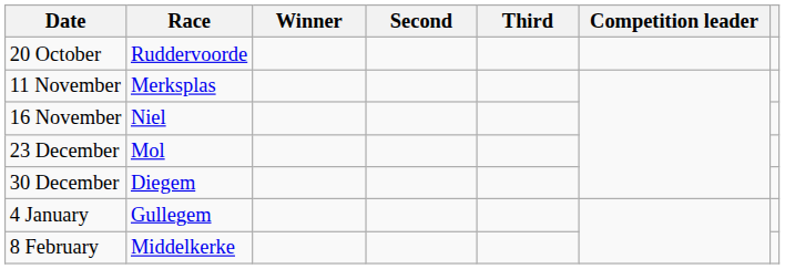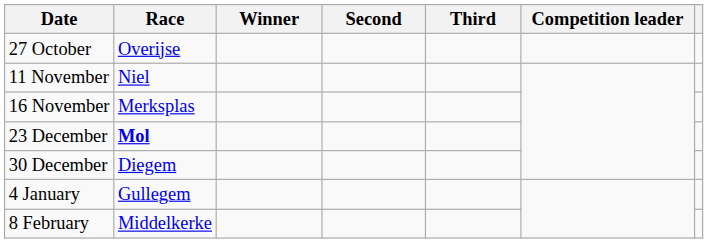 <table class="wikitable" style="font-size: 100%; white-space: nowrap;">
 <tr>
 <th>Date</th>
 <th>Race</th>
 <th width="175">Winner</th>
 <th width="175">Second</th>
 <th width="175">Third</th>
 <th width="175">Competition leader</th>
 <th></th>
 </tr>
 <tr>
-<td>20 October</td>
-<td><a href='#'>Ruddervoorde</a></td>
+<td>27 October</td>
+<td><a href='#'>Overijse</a></td>
 <td></td>
 <td></td>
 <td></td>
 <td></td>
 <td></td>
 </tr>
 <tr>
 <td>11 November</td>
-<td><a href='#'>Merksplas</a></td>
+<td><a href='#'>Niel</a></td>
 <td></td>
 <td></td>
 <td></td>
 <td rowspan="4"></td>
 <td></td>
 </tr>
 <tr>
 <td>16 November</td>
-<td><a href='#'>Niel</a></td>
+<td><a href='#'>Merksplas</a></td>
 <td></td>
 <td></td>
 <td></td>
 <td></td>
 </tr>
 <tr>
 <td>23 December</td>
-<td><a href='#'>Mol</a></td>
+<td><strong><a href='#'>Mol</a></strong></td>
 <td></td>
 <td></td>
 <td></td>
 <td></td>
 </tr>
 <tr>
 <td>30 December</td>
 <td><a href='#'>Diegem</a></td>
 <td></td>
 <td></td>
 <td></td>
 <td></td>
 </tr>
 <tr>
 <td>4 January</td>
 <td><a href='#'>Gullegem</a></td>
 <td></td>
 <td></td>
 <td></td>
 <td rowspan="2"></td>
 <td></td>
 </tr>
 <tr>
 <td>8 February</td>
 <td><a href='#'>Middelkerke</a></td>
 <td></td>
 <td></td>
 <td></td>
 <td></td>
 </tr>
 </table>
